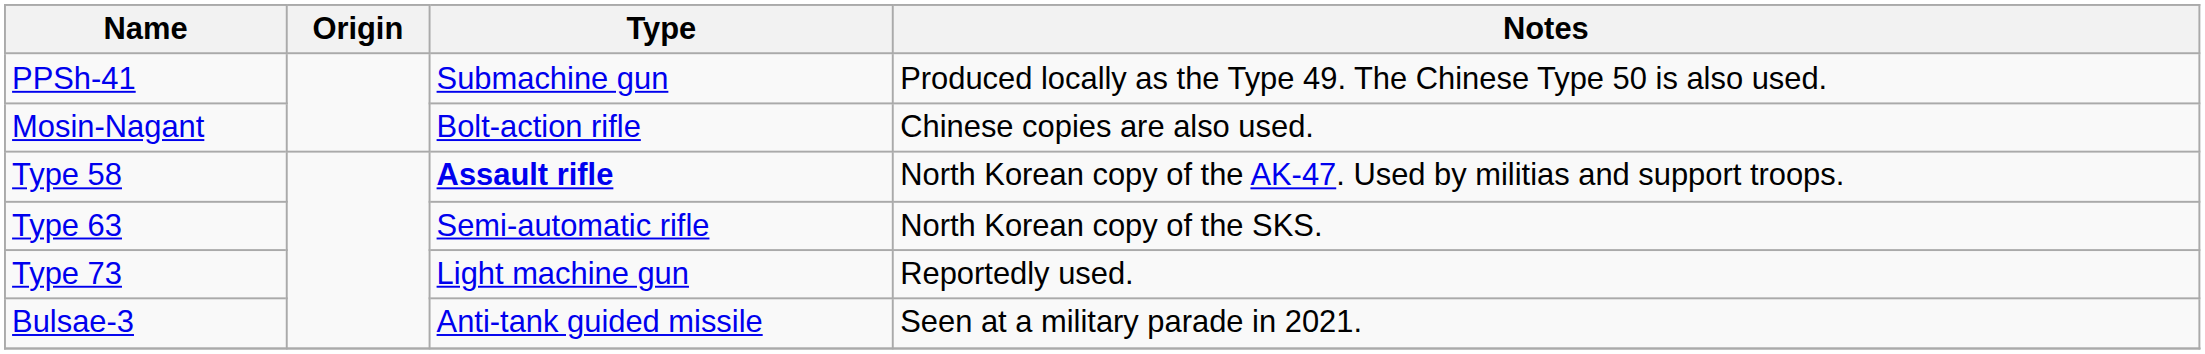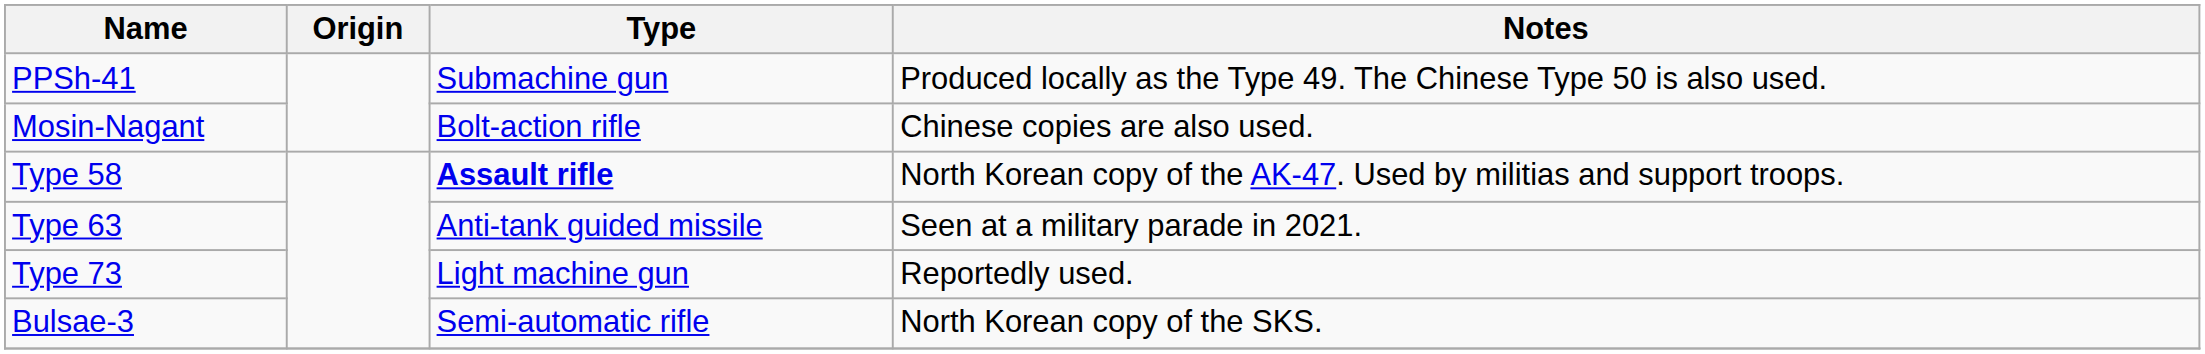 <table class="wikitable" style="width:90%;">
 <tr>
 <th>Name</th>
 <th>Origin</th>
 <th>Type</th>
 <th>Notes</th>
 </tr>
 <tr>
 <td><a href='#'>PPSh-41</a></td>
 <td rowspan="2"></td>
 <td><a href='#'>Submachine gun</a></td>
 <td>Produced locally as the Type 49. The Chinese Type 50 is also used.</td>
 </tr>
 <tr>
 <td><a href='#'>Mosin-Nagant</a></td>
 <td><a href='#'>Bolt-action rifle</a></td>
 <td>Chinese copies are also used.</td>
 </tr>
 <tr>
 <td><a href='#'>Type 58</a></td>
 <td rowspan="4"></td>
 <td><strong><a href='#'>Assault rifle</a></strong></td>
 <td>North Korean copy of the <a href='#'>AK-47</a>. Used by militias and support troops.</td>
 </tr>
 <tr>
 <td><a href='#'>Type 63</a></td>
-<td><a href='#'>Semi-automatic rifle</a></td>
-<td>North Korean copy of the SKS.</td>
+<td><a href='#'>Anti-tank guided missile</a></td>
+<td>Seen at a military parade in 2021.</td>
 </tr>
 <tr>
 <td><a href='#'>Type 73</a></td>
 <td><a href='#'>Light machine gun</a></td>
 <td>Reportedly used.</td>
 </tr>
 <tr>
 <td><a href='#'>Bulsae-3</a></td>
-<td><a href='#'>Anti-tank guided missile</a></td>
-<td>Seen at a military parade in 2021.</td>
+<td><a href='#'>Semi-automatic rifle</a></td>
+<td>North Korean copy of the SKS.</td>
 </tr>
 <tr>
 </tr>
 </table>
